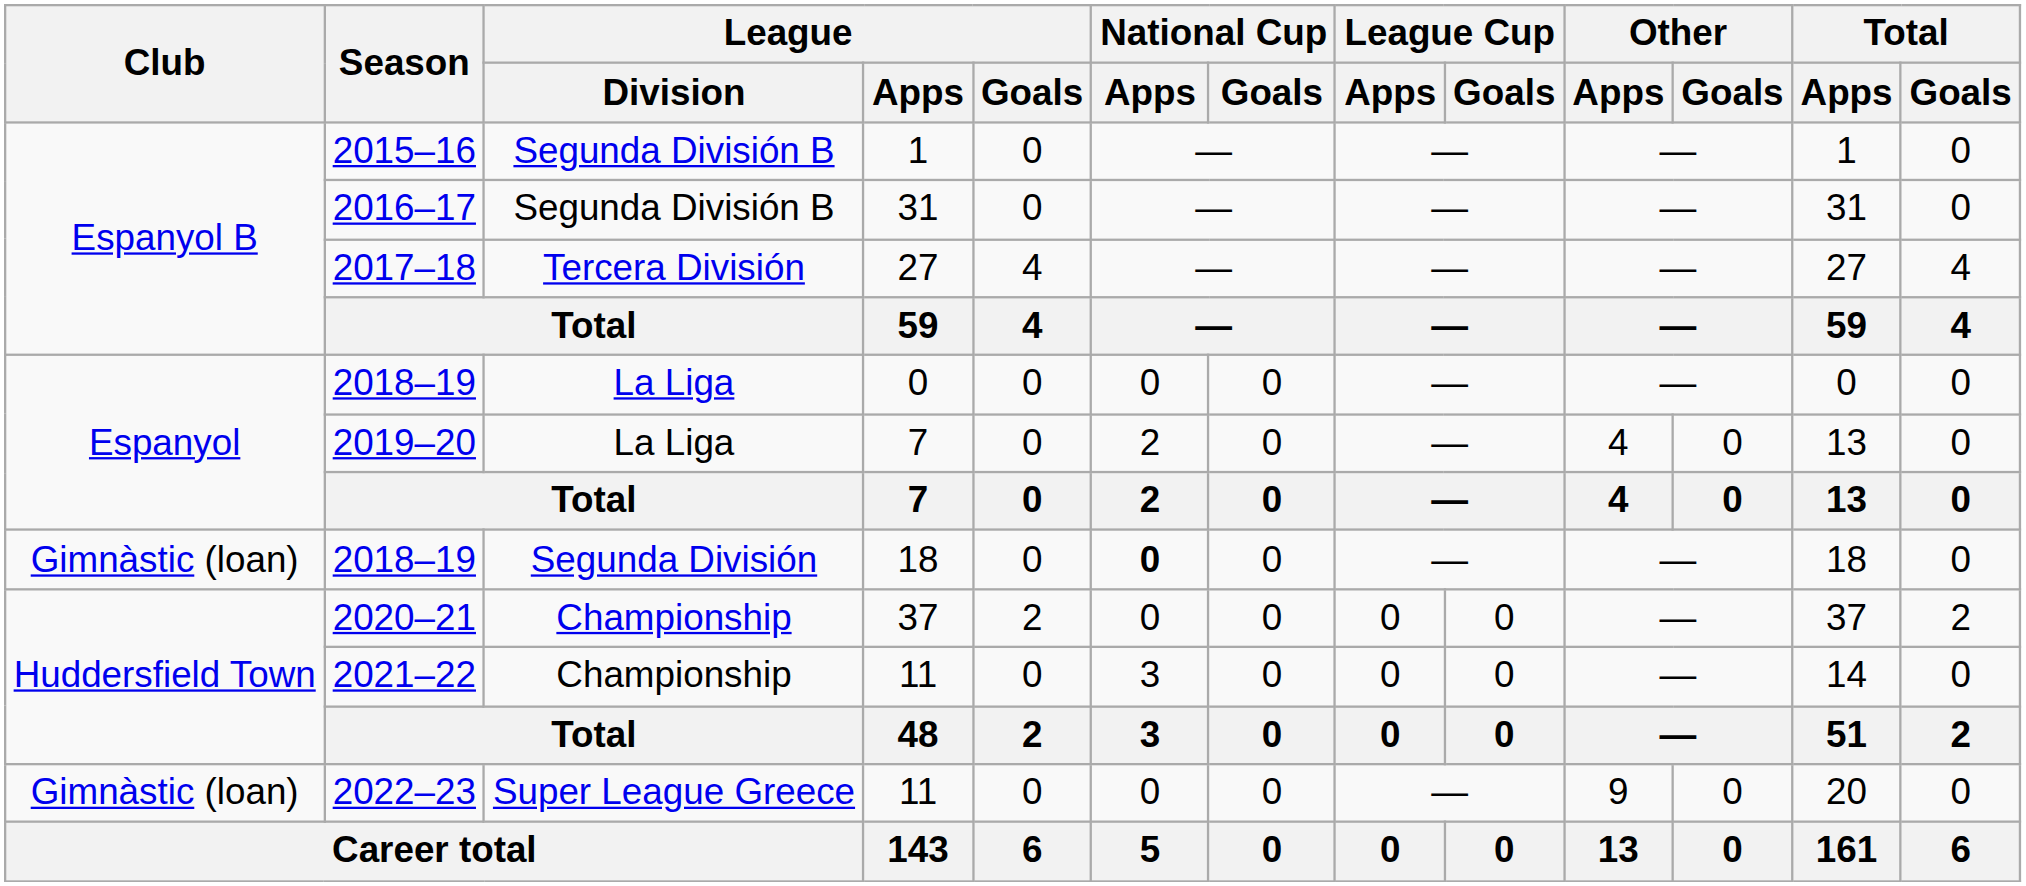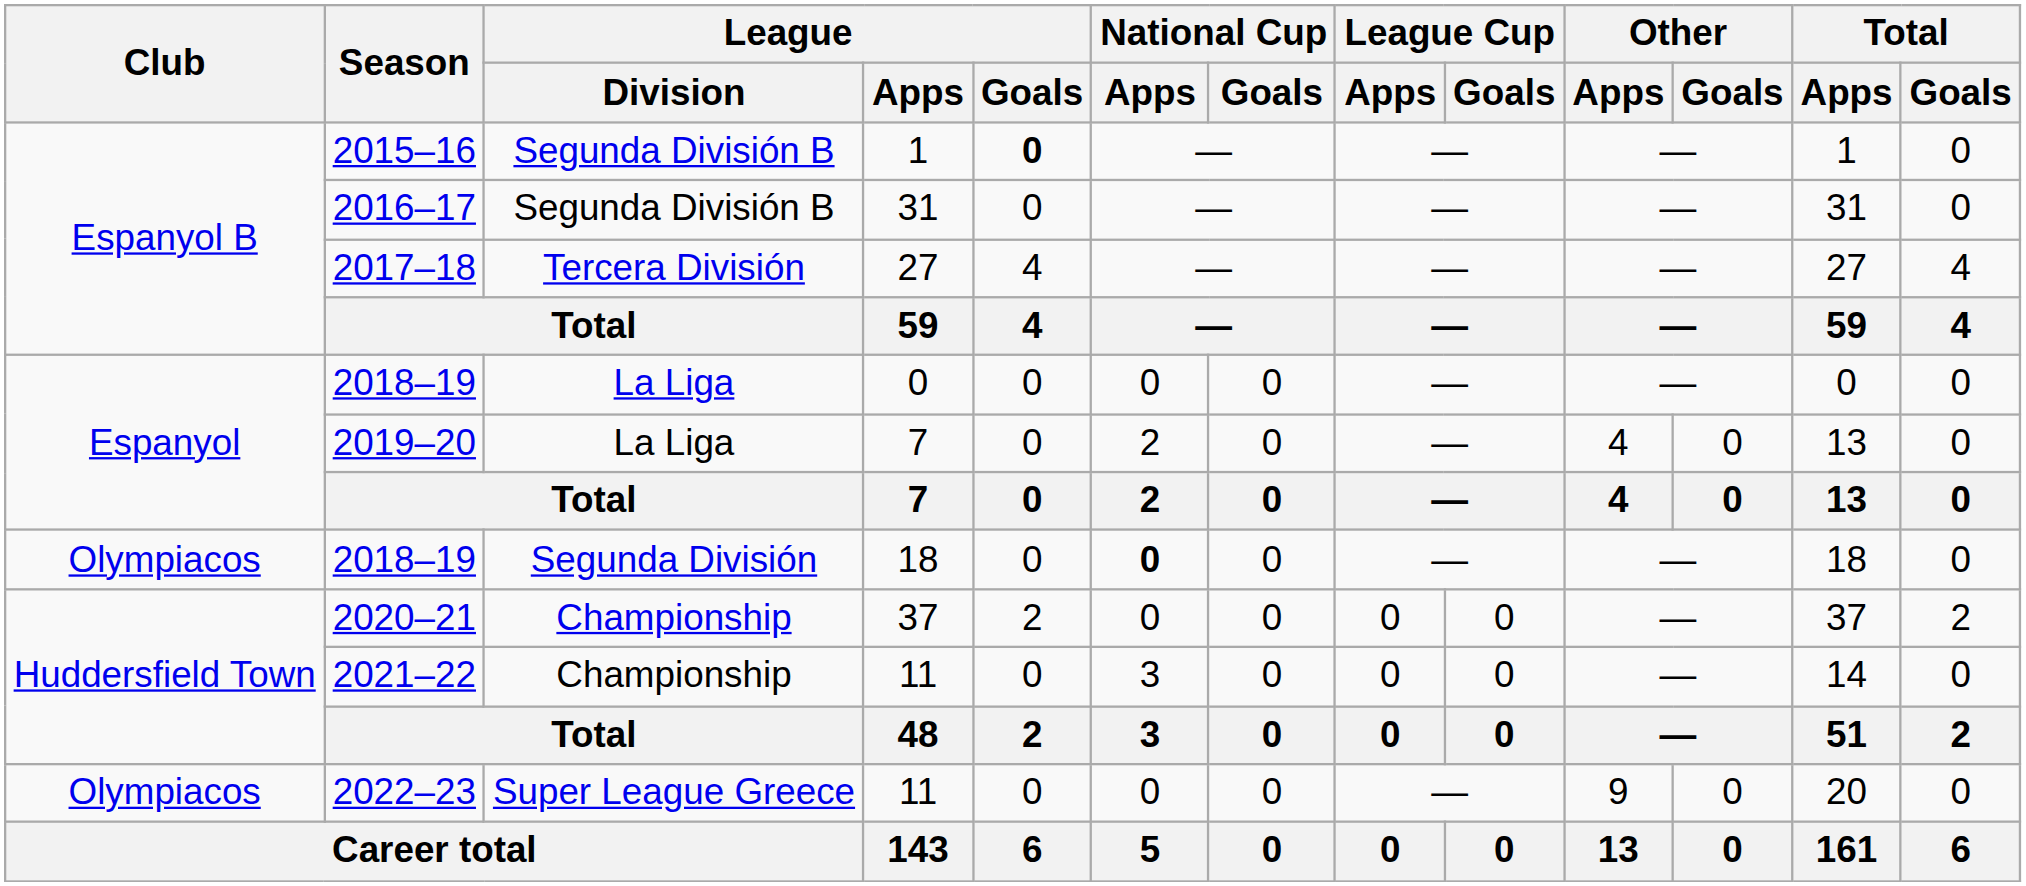 <table class="wikitable" style="text-align:center">
 <tr>
 <th rowspan="2">Club</th>
 <th rowspan="2">Season</th>
 <th colspan="3">League</th>
 <th colspan="2">National Cup</th>
 <th colspan="2">League Cup</th>
 <th colspan="2">Other</th>
 <th colspan="2">Total</th>
 </tr>
 <tr>
 <th>Division</th>
 <th>Apps</th>
 <th>Goals</th>
 <th>Apps</th>
 <th>Goals</th>
 <th>Apps</th>
 <th>Goals</th>
 <th>Apps</th>
 <th>Goals</th>
 <th>Apps</th>
 <th>Goals</th>
 </tr>
 <tr>
 <td rowspan=4><a href='#'>Espanyol B</a></td>
 <td><a href='#'>2015–16</a></td>
 <td><a href='#'>Segunda División B</a></td>
 <td>1</td>
-<td>0</td>
+<td><strong>0</strong></td>
 <td colspan=2>—</td>
 <td colspan=2>—</td>
 <td colspan=2>—</td>
 <td>1</td>
 <td>0</td>
 </tr>
 <tr>
 <td><a href='#'>2016–17</a></td>
 <td>Segunda División B</td>
 <td>31</td>
 <td>0</td>
 <td colspan=2>—</td>
 <td colspan=2>—</td>
 <td colspan=2>—</td>
 <td>31</td>
 <td>0</td>
 </tr>
 <tr>
 <td><a href='#'>2017–18</a></td>
 <td><a href='#'>Tercera División</a></td>
 <td>27</td>
 <td>4</td>
 <td colspan=2>—</td>
 <td colspan=2>—</td>
 <td colspan=2>—</td>
 <td>27</td>
 <td>4</td>
 </tr>
 <tr>
 <th colspan=2>Total</th>
 <th>59</th>
 <th>4</th>
 <th colspan=2>—</th>
 <th colspan=2>—</th>
 <th colspan=2>—</th>
 <th>59</th>
 <th>4</th>
 </tr>
 <tr>
 <td rowspan=3><a href='#'>Espanyol</a></td>
 <td><a href='#'>2018–19</a></td>
 <td><a href='#'>La Liga</a></td>
 <td>0</td>
 <td>0</td>
 <td>0</td>
 <td>0</td>
 <td colspan=2>—</td>
 <td colspan=2>—</td>
 <td>0</td>
 <td>0</td>
 </tr>
 <tr>
 <td><a href='#'>2019–20</a></td>
 <td>La Liga</td>
 <td>7</td>
 <td>0</td>
 <td>2</td>
 <td>0</td>
 <td colspan=2>—</td>
 <td>4</td>
 <td>0</td>
 <td>13</td>
 <td>0</td>
 </tr>
 <tr>
 <th colspan=2>Total</th>
 <th>7</th>
 <th>0</th>
 <th>2</th>
 <th>0</th>
 <th colspan=2>—</th>
 <th>4</th>
 <th>0</th>
 <th>13</th>
 <th>0</th>
 </tr>
 <tr>
-<td><a href='#'>Gimnàstic</a> (loan)</td>
+<td><a href='#'>Olympiacos</a></td>
 <td><a href='#'>2018–19</a></td>
 <td><a href='#'>Segunda División</a></td>
 <td>18</td>
 <td>0</td>
 <td><strong>0</strong></td>
 <td>0</td>
 <td colspan=2>—</td>
 <td colspan=2>—</td>
 <td>18</td>
 <td>0</td>
 </tr>
 <tr>
 <td rowspan=3><a href='#'>Huddersfield Town</a></td>
 <td><a href='#'>2020–21</a></td>
 <td><a href='#'>Championship</a></td>
 <td>37</td>
 <td>2</td>
 <td>0</td>
 <td>0</td>
 <td>0</td>
 <td>0</td>
 <td colspan=2>—</td>
 <td>37</td>
 <td>2</td>
 </tr>
 <tr>
 <td><a href='#'>2021–22</a></td>
 <td>Championship</td>
 <td>11</td>
 <td>0</td>
 <td>3</td>
 <td>0</td>
 <td>0</td>
 <td>0</td>
 <td colspan=2>—</td>
 <td>14</td>
 <td>0</td>
 </tr>
 <tr>
 <th colspan=2>Total</th>
 <th>48</th>
 <th>2</th>
 <th>3</th>
 <th>0</th>
 <th>0</th>
 <th>0</th>
 <th colspan=2>—</th>
 <th>51</th>
 <th>2</th>
 </tr>
 <tr>
-<td><a href='#'>Gimnàstic</a> (loan)</td>
+<td><a href='#'>Olympiacos</a></td>
 <td><a href='#'>2022–23</a></td>
 <td><a href='#'>Super League Greece</a></td>
 <td>11</td>
 <td>0</td>
 <td>0</td>
 <td>0</td>
 <td colspan="2">—</td>
 <td>9</td>
 <td>0</td>
 <td>20</td>
 <td>0</td>
 </tr>
 <tr>
 <th colspan="3">Career total</th>
 <th>143</th>
 <th>6</th>
 <th>5</th>
 <th>0</th>
 <th>0</th>
 <th>0</th>
 <th>13</th>
 <th>0</th>
 <th>161</th>
 <th>6</th>
 </tr>
 </table>
